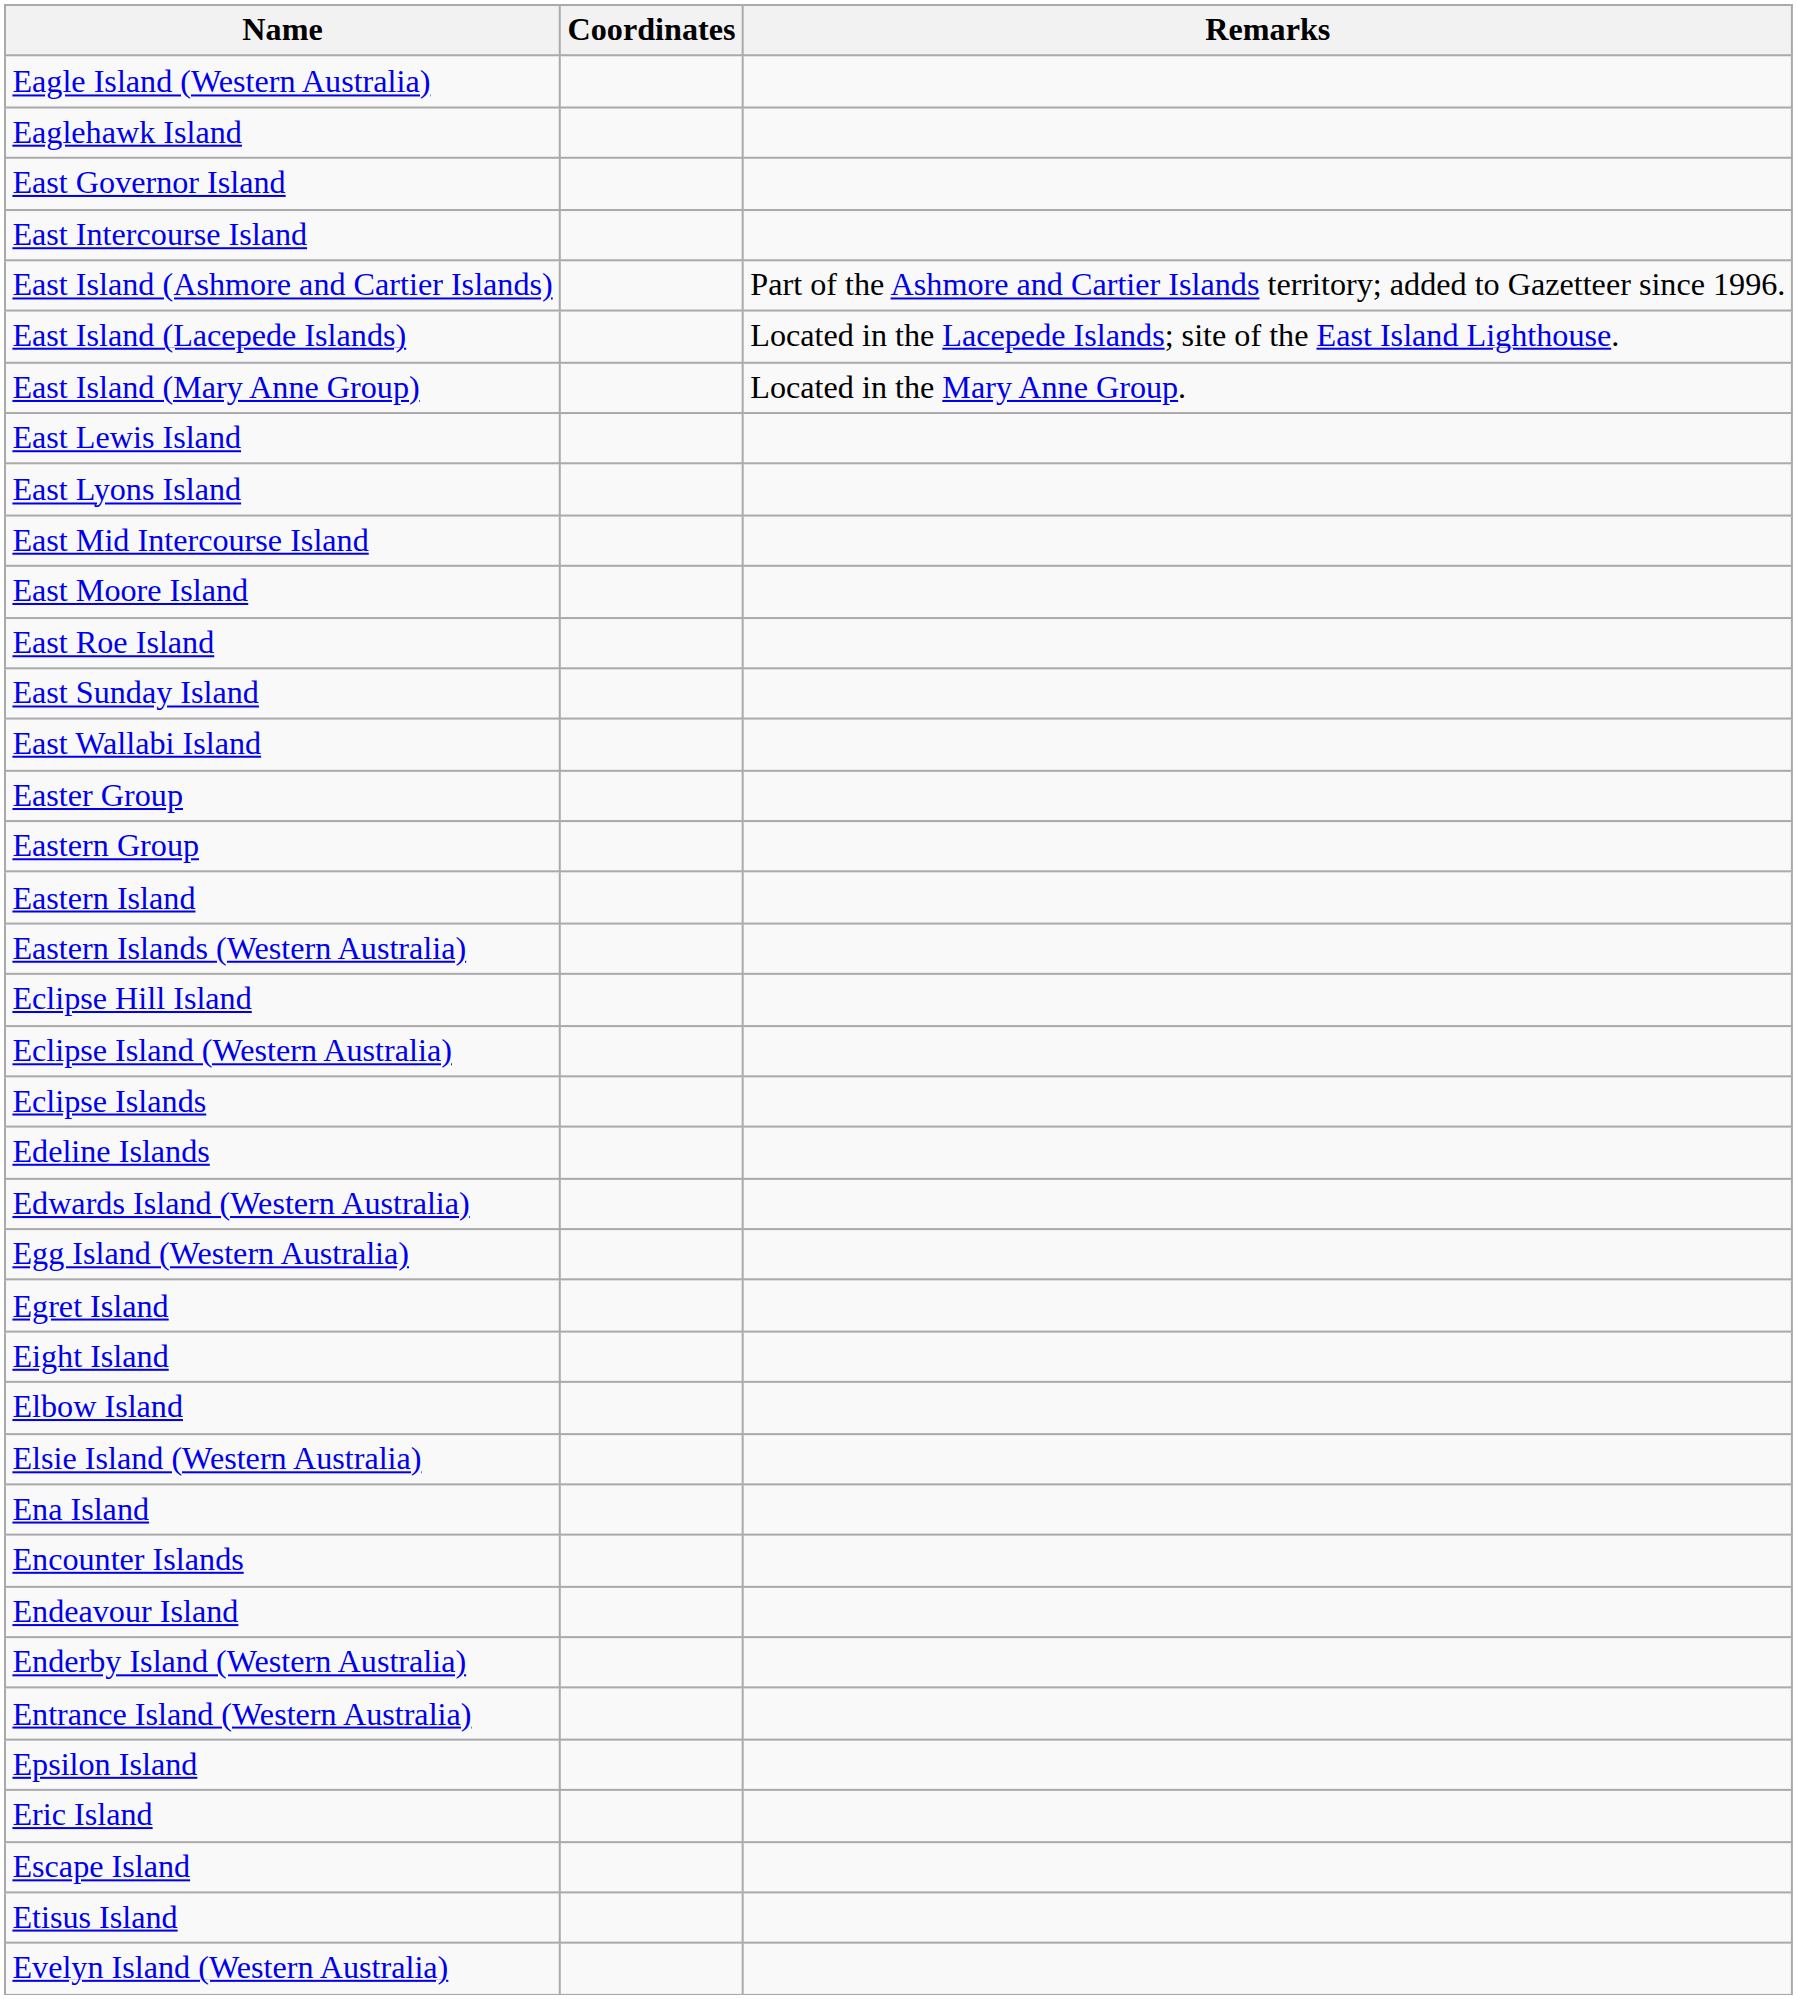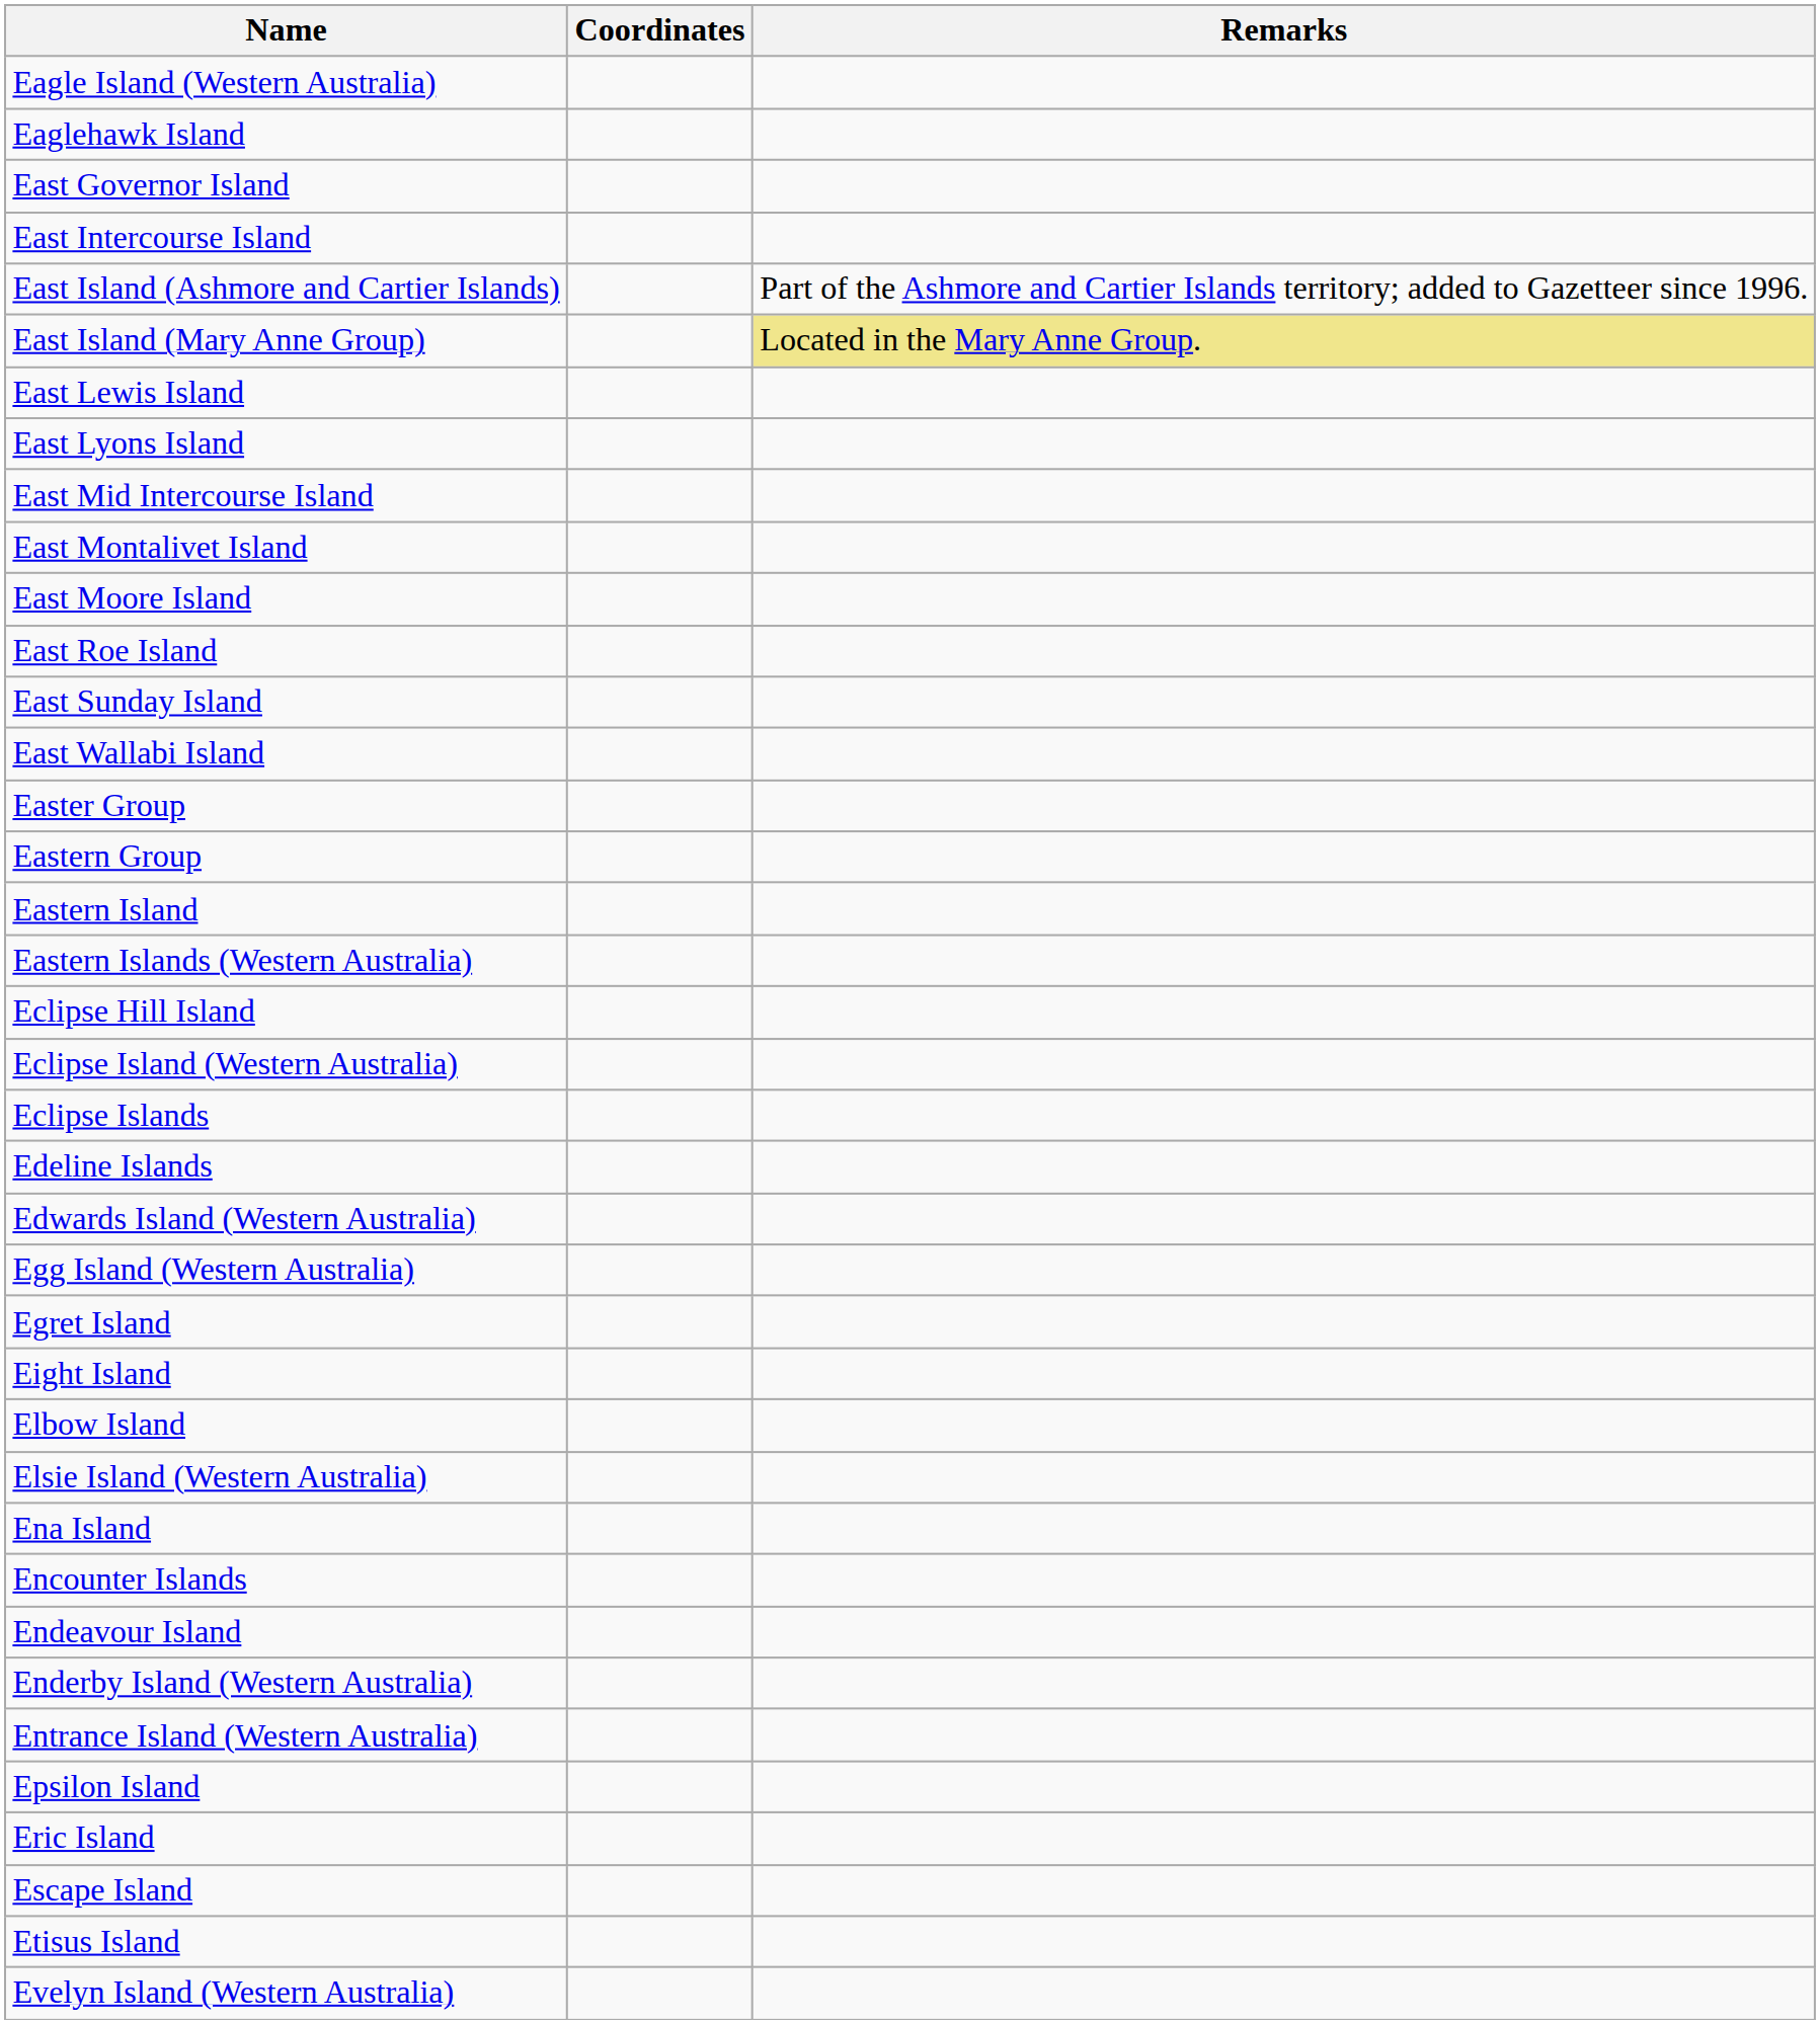 <table class="wikitable">
 <tr>
 <th>Name</th>
 <th>Coordinates</th>
 <th>Remarks</th>
 </tr>
 <tr>
 <td><a href='#'>Eagle Island (Western Australia)</a></td>
 <td></td>
 <td></td>
 </tr>
 <tr>
 <td><a href='#'>Eaglehawk Island</a></td>
 <td></td>
 <td></td>
 </tr>
 <tr>
 <td><a href='#'>East Governor Island</a></td>
 <td></td>
 <td></td>
 </tr>
 <tr>
 <td><a href='#'>East Intercourse Island</a></td>
 <td></td>
 <td></td>
 </tr>
 <tr>
 <td><a href='#'>East Island (Ashmore and Cartier Islands)</a></td>
 <td></td>
 <td>Part of the <a href='#'>Ashmore and Cartier Islands</a> territory; added to Gazetteer since 1996.</td>
 </tr>
 <tr>
-<td><a href='#'>East Island (Lacepede Islands)</a></td>
-<td></td>
-<td>Located in the <a href='#'>Lacepede Islands</a>; site of the <a href='#'>East Island Lighthouse</a>.</td>
-</tr>
-<tr>
 <td><a href='#'>East Island (Mary Anne Group)</a></td>
 <td></td>
-<td>Located in the <a href='#'>Mary Anne Group</a>.</td>
+<td style="background: khaki;">Located in the <a href='#'>Mary Anne Group</a>.</td>
 </tr>
 <tr>
 <td><a href='#'>East Lewis Island</a></td>
 <td></td>
 <td></td>
 </tr>
 <tr>
 <td><a href='#'>East Lyons Island</a></td>
 <td></td>
 <td></td>
 </tr>
 <tr>
 <td><a href='#'>East Mid Intercourse Island</a></td>
+<td></td>
+<td></td>
+</tr>
+<tr>
+<td><a href='#'>East Montalivet Island</a></td>
 <td></td>
 <td></td>
 </tr>
 <tr>
 <td><a href='#'>East Moore Island</a></td>
 <td></td>
 <td></td>
 </tr>
 <tr>
 <td><a href='#'>East Roe Island</a></td>
 <td></td>
 <td></td>
 </tr>
 <tr>
 <td><a href='#'>East Sunday Island</a></td>
 <td></td>
 <td></td>
 </tr>
 <tr>
 <td><a href='#'>East Wallabi Island</a></td>
 <td></td>
 <td></td>
 </tr>
 <tr>
 <td><a href='#'>Easter Group</a></td>
 <td></td>
 <td></td>
 </tr>
 <tr>
 <td><a href='#'>Eastern Group</a></td>
 <td></td>
 <td></td>
 </tr>
 <tr>
 <td><a href='#'>Eastern Island</a></td>
 <td></td>
 <td></td>
 </tr>
 <tr>
 <td><a href='#'>Eastern Islands (Western Australia)</a></td>
 <td></td>
 <td></td>
 </tr>
 <tr>
 <td><a href='#'>Eclipse Hill Island</a></td>
 <td></td>
 <td></td>
 </tr>
 <tr>
 <td><a href='#'>Eclipse Island (Western Australia)</a></td>
 <td></td>
 <td></td>
 </tr>
 <tr>
 <td><a href='#'>Eclipse Islands</a></td>
 <td></td>
 <td></td>
 </tr>
 <tr>
 <td><a href='#'>Edeline Islands</a></td>
 <td></td>
 <td></td>
 </tr>
 <tr>
 <td><a href='#'>Edwards Island (Western Australia)</a></td>
 <td></td>
 <td></td>
 </tr>
 <tr>
 <td><a href='#'>Egg Island (Western Australia)</a></td>
 <td></td>
 <td></td>
 </tr>
 <tr>
 <td><a href='#'>Egret Island</a></td>
 <td></td>
 <td></td>
 </tr>
 <tr>
 <td><a href='#'>Eight Island</a></td>
 <td></td>
 <td></td>
 </tr>
 <tr>
 <td><a href='#'>Elbow Island</a></td>
 <td></td>
 <td></td>
 </tr>
 <tr>
 <td><a href='#'>Elsie Island (Western Australia)</a></td>
 <td></td>
 <td></td>
 </tr>
 <tr>
 <td><a href='#'>Ena Island</a></td>
 <td></td>
 <td></td>
 </tr>
 <tr>
 <td><a href='#'>Encounter Islands</a></td>
 <td></td>
 <td></td>
 </tr>
 <tr>
 <td><a href='#'>Endeavour Island</a></td>
 <td></td>
 <td></td>
 </tr>
 <tr>
 <td><a href='#'>Enderby Island (Western Australia)</a></td>
 <td></td>
 <td></td>
 </tr>
 <tr>
 <td><a href='#'>Entrance Island (Western Australia)</a></td>
 <td></td>
 <td></td>
 </tr>
 <tr>
 <td><a href='#'>Epsilon Island</a></td>
 <td></td>
 <td></td>
 </tr>
 <tr>
 <td><a href='#'>Eric Island</a></td>
 <td></td>
 <td></td>
 </tr>
 <tr>
 <td><a href='#'>Escape Island</a></td>
 <td></td>
 <td></td>
 </tr>
 <tr>
 <td><a href='#'>Etisus Island</a></td>
 <td></td>
 <td></td>
 </tr>
 <tr>
 <td><a href='#'>Evelyn Island (Western Australia)</a></td>
 <td></td>
 <td></td>
 </tr>
 </table>
